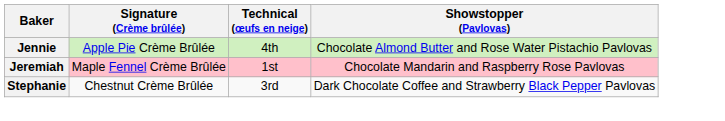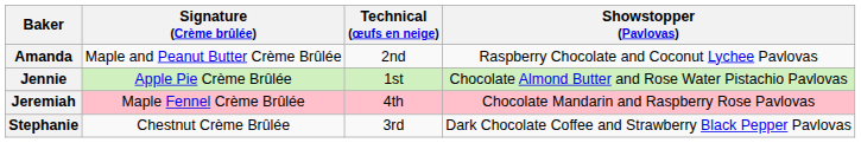 <table class="wikitable sortable" style="text-align:center;">
 <tr>
 <th scope="col">Baker</th>
 <th scope="col" class="unsortable">Signature<br><small>(<a href='#'>Crème brûlée</a>)</small></th>
 <th scope="col">Technical<br><small>(<a href='#'>œufs en neige</a>)</small></th>
 <th scope="col" class="unsortable">Showstopper<br><small>(<a href='#'>Pavlovas</a>)</small></th>
 </tr>
+<tr>
+<th scope="row">Amanda</th>
+<td>Maple and <a href='#'>Peanut Butter</a> Crème Brûlée</td>
+<td>2nd</td>
+<td>Raspberry Chocolate and Coconut <a href='#'>Lychee</a> Pavlovas</td>
+</tr>
 <tr style="background:#d0f0c0;">
 <th scope="row">Jennie</th>
 <td><a href='#'>Apple Pie</a> Crème Brûlée</td>
-<td>4th</td>
+<td>1st</td>
 <td>Chocolate <a href='#'>Almond Butter</a> and Rose Water Pistachio Pavlovas</td>
 </tr>
 <tr style="background:Pink;">
 <th scope="row">Jeremiah</th>
 <td>Maple <a href='#'>Fennel</a> Crème Brûlée</td>
-<td>1st</td>
+<td>4th</td>
 <td>Chocolate Mandarin and Raspberry Rose Pavlovas</td>
 </tr>
 <tr>
 <th scope="row">Stephanie</th>
 <td>Chestnut Crème Brûlée</td>
 <td>3rd</td>
 <td>Dark Chocolate Coffee and Strawberry <a href='#'>Black Pepper</a> Pavlovas</td>
 </tr>
 </table>
